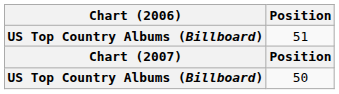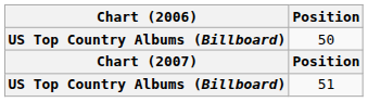 <table class="wikitable plainrowheaders" style="text-align:center">
 <tr>
 <th scope="col">Chart (2006)</th>
 <th scope="col">Position</th>
 </tr>
 <tr>
 <th scope="row">US Top Country Albums (<em>Billboard</em>)</th>
-<td>51</td>
+<td>50</td>
 </tr>
 <tr>
 <th scope="col">Chart (2007)</th>
 <th scope="col">Position</th>
 </tr>
 <tr>
 <th scope="row">US Top Country Albums (<em>Billboard</em>)</th>
-<td>50</td>
+<td>51</td>
 </tr>
 </table>
